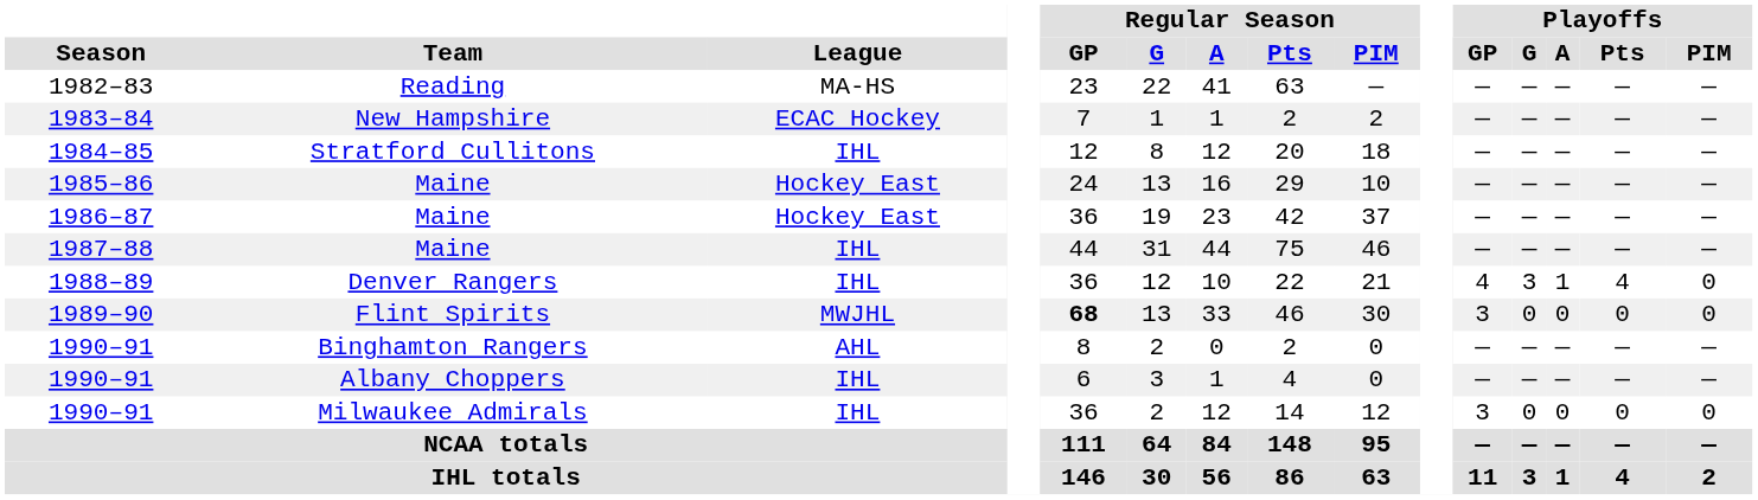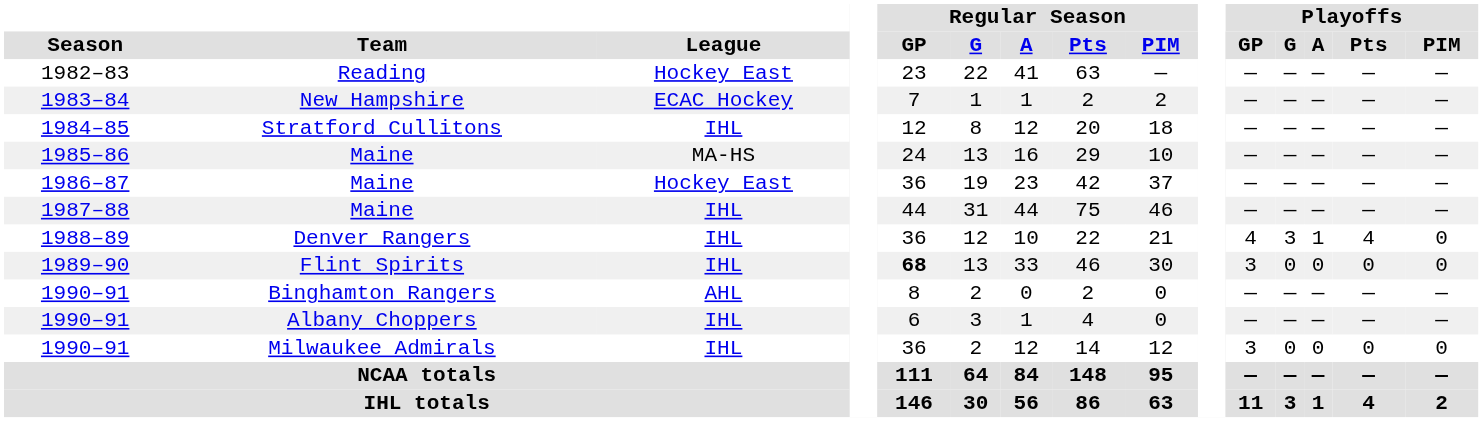 <table border="0" cellpadding="1" cellspacing="0" style="text-align:center; width:70em">
 <tr bgcolor="#e0e0e0">
 <th colspan="3"  bgcolor="#ffffff"> </th>
 <th rowspan="99" bgcolor="#ffffff"> </th>
 <th colspan="5">Regular Season</th>
 <th rowspan="99" bgcolor="#ffffff"> </th>
 <th colspan="5">Playoffs</th>
 </tr>
 <tr bgcolor="#e0e0e0">
 <th>Season</th>
 <th>Team</th>
 <th>League</th>
 <th>GP</th>
 <th><a href='#'>G</a></th>
 <th><a href='#'>A</a></th>
 <th><a href='#'>Pts</a></th>
 <th><a href='#'>PIM</a></th>
 <th>GP</th>
 <th>G</th>
 <th>A</th>
 <th>Pts</th>
 <th>PIM</th>
 </tr>
 <tr>
 <td>1982–83</td>
 <td><a href='#'>Reading</a></td>
-<td>MA-HS</td>
+<td><a href='#'>Hockey East</a></td>
 <td>23</td>
 <td>22</td>
 <td>41</td>
 <td>63</td>
 <td>—</td>
 <td>—</td>
 <td>—</td>
 <td>—</td>
 <td>—</td>
 <td>—</td>
 </tr>
 <tr bgcolor="f0f0f0">
 <td><a href='#'>1983–84</a></td>
 <td><a href='#'>New Hampshire</a></td>
 <td><a href='#'>ECAC Hockey</a></td>
 <td>7</td>
 <td>1</td>
 <td>1</td>
 <td>2</td>
 <td>2</td>
 <td>—</td>
 <td>—</td>
 <td>—</td>
 <td>—</td>
 <td>—</td>
 </tr>
 <tr>
 <td><a href='#'>1984–85</a></td>
 <td><a href='#'>Stratford Cullitons</a></td>
 <td><a href='#'>IHL</a></td>
 <td>12</td>
 <td>8</td>
 <td>12</td>
 <td>20</td>
 <td>18</td>
 <td>—</td>
 <td>—</td>
 <td>—</td>
 <td>—</td>
 <td>—</td>
 </tr>
 <tr bgcolor="f0f0f0">
 <td><a href='#'>1985–86</a></td>
 <td><a href='#'>Maine</a></td>
-<td><a href='#'>Hockey East</a></td>
+<td>MA-HS</td>
 <td>24</td>
 <td>13</td>
 <td>16</td>
 <td>29</td>
 <td>10</td>
 <td>—</td>
 <td>—</td>
 <td>—</td>
 <td>—</td>
 <td>—</td>
 </tr>
 <tr>
 <td><a href='#'>1986–87</a></td>
 <td><a href='#'>Maine</a></td>
 <td><a href='#'>Hockey East</a></td>
 <td>36</td>
 <td>19</td>
 <td>23</td>
 <td>42</td>
 <td>37</td>
 <td>—</td>
 <td>—</td>
 <td>—</td>
 <td>—</td>
 <td>—</td>
 </tr>
 <tr bgcolor="f0f0f0">
 <td><a href='#'>1987–88</a></td>
 <td><a href='#'>Maine</a></td>
 <td><a href='#'>IHL</a></td>
 <td>44</td>
 <td>31</td>
 <td>44</td>
 <td>75</td>
 <td>46</td>
 <td>—</td>
 <td>—</td>
 <td>—</td>
 <td>—</td>
 <td>—</td>
 </tr>
 <tr>
 <td><a href='#'>1988–89</a></td>
 <td><a href='#'>Denver Rangers</a></td>
 <td><a href='#'>IHL</a></td>
 <td>36</td>
 <td>12</td>
 <td>10</td>
 <td>22</td>
 <td>21</td>
 <td>4</td>
 <td>3</td>
 <td>1</td>
 <td>4</td>
 <td>0</td>
 </tr>
 <tr bgcolor="f0f0f0">
 <td><a href='#'>1989–90</a></td>
 <td><a href='#'>Flint Spirits</a></td>
-<td><a href='#'>MWJHL</a></td>
+<td><a href='#'>IHL</a></td>
 <td><strong>68</strong></td>
 <td>13</td>
 <td>33</td>
 <td>46</td>
 <td>30</td>
 <td>3</td>
 <td>0</td>
 <td>0</td>
 <td>0</td>
 <td>0</td>
 </tr>
 <tr>
 <td><a href='#'>1990–91</a></td>
 <td><a href='#'>Binghamton Rangers</a></td>
 <td><a href='#'>AHL</a></td>
 <td>8</td>
 <td>2</td>
 <td>0</td>
 <td>2</td>
 <td>0</td>
 <td>—</td>
 <td>—</td>
 <td>—</td>
 <td>—</td>
 <td>—</td>
 </tr>
 <tr bgcolor="f0f0f0">
 <td><a href='#'>1990–91</a></td>
 <td><a href='#'>Albany Choppers</a></td>
 <td><a href='#'>IHL</a></td>
 <td>6</td>
 <td>3</td>
 <td>1</td>
 <td>4</td>
 <td>0</td>
 <td>—</td>
 <td>—</td>
 <td>—</td>
 <td>—</td>
 <td>—</td>
 </tr>
 <tr>
 <td><a href='#'>1990–91</a></td>
 <td><a href='#'>Milwaukee Admirals</a></td>
 <td><a href='#'>IHL</a></td>
 <td>36</td>
 <td>2</td>
 <td>12</td>
 <td>14</td>
 <td>12</td>
 <td>3</td>
 <td>0</td>
 <td>0</td>
 <td>0</td>
 <td>0</td>
 </tr>
 <tr bgcolor="#e0e0e0">
 <th colspan="3">NCAA totals</th>
 <th>111</th>
 <th>64</th>
 <th>84</th>
 <th>148</th>
 <th>95</th>
 <th>—</th>
 <th>—</th>
 <th>—</th>
 <th>—</th>
 <th>—</th>
 </tr>
 <tr bgcolor="#e0e0e0">
 <th colspan="3">IHL totals</th>
 <th>146</th>
 <th>30</th>
 <th>56</th>
 <th>86</th>
 <th>63</th>
 <th>11</th>
 <th>3</th>
 <th>1</th>
 <th>4</th>
 <th>2</th>
 </tr>
 </table>
